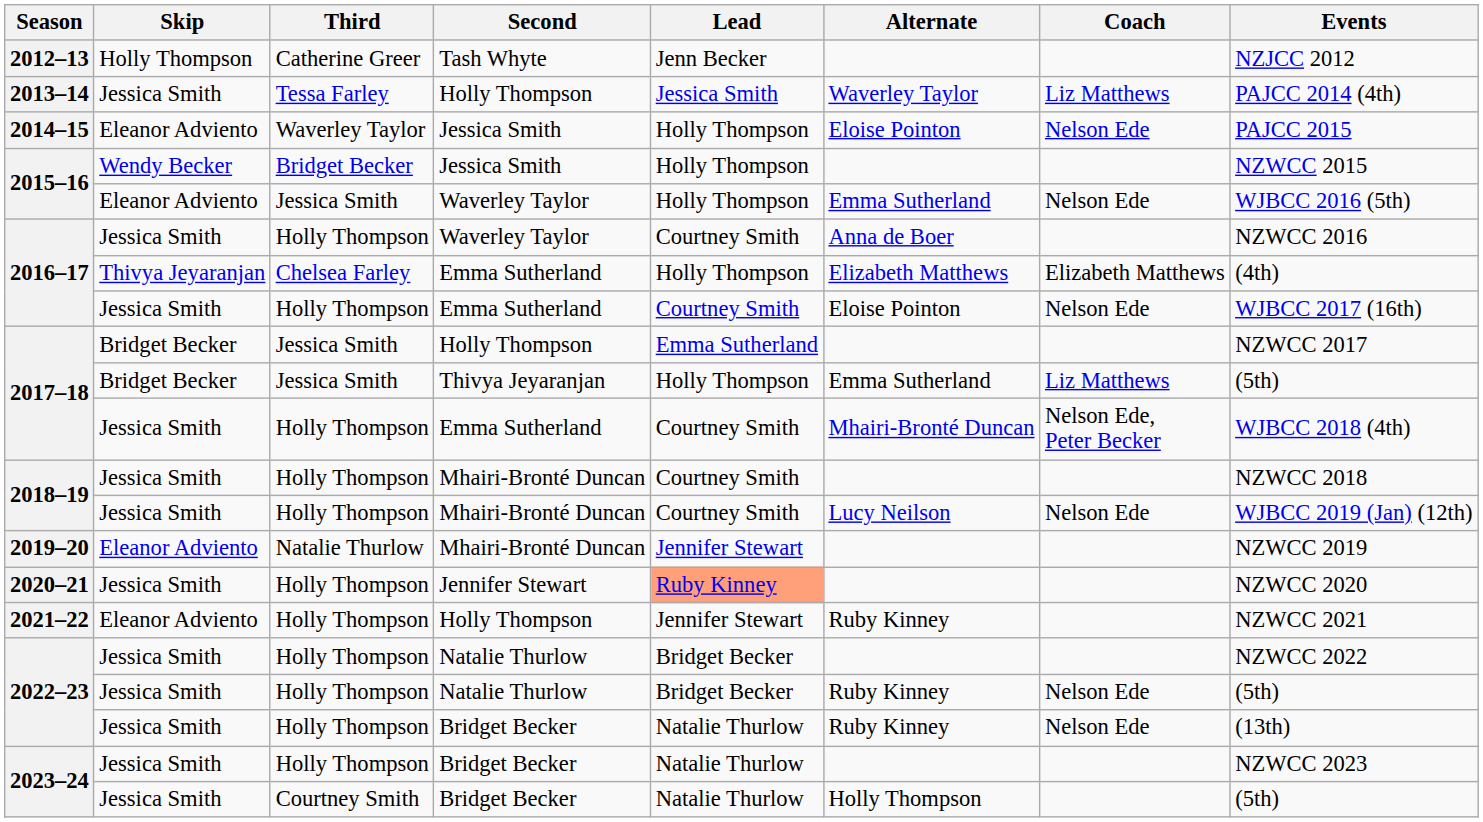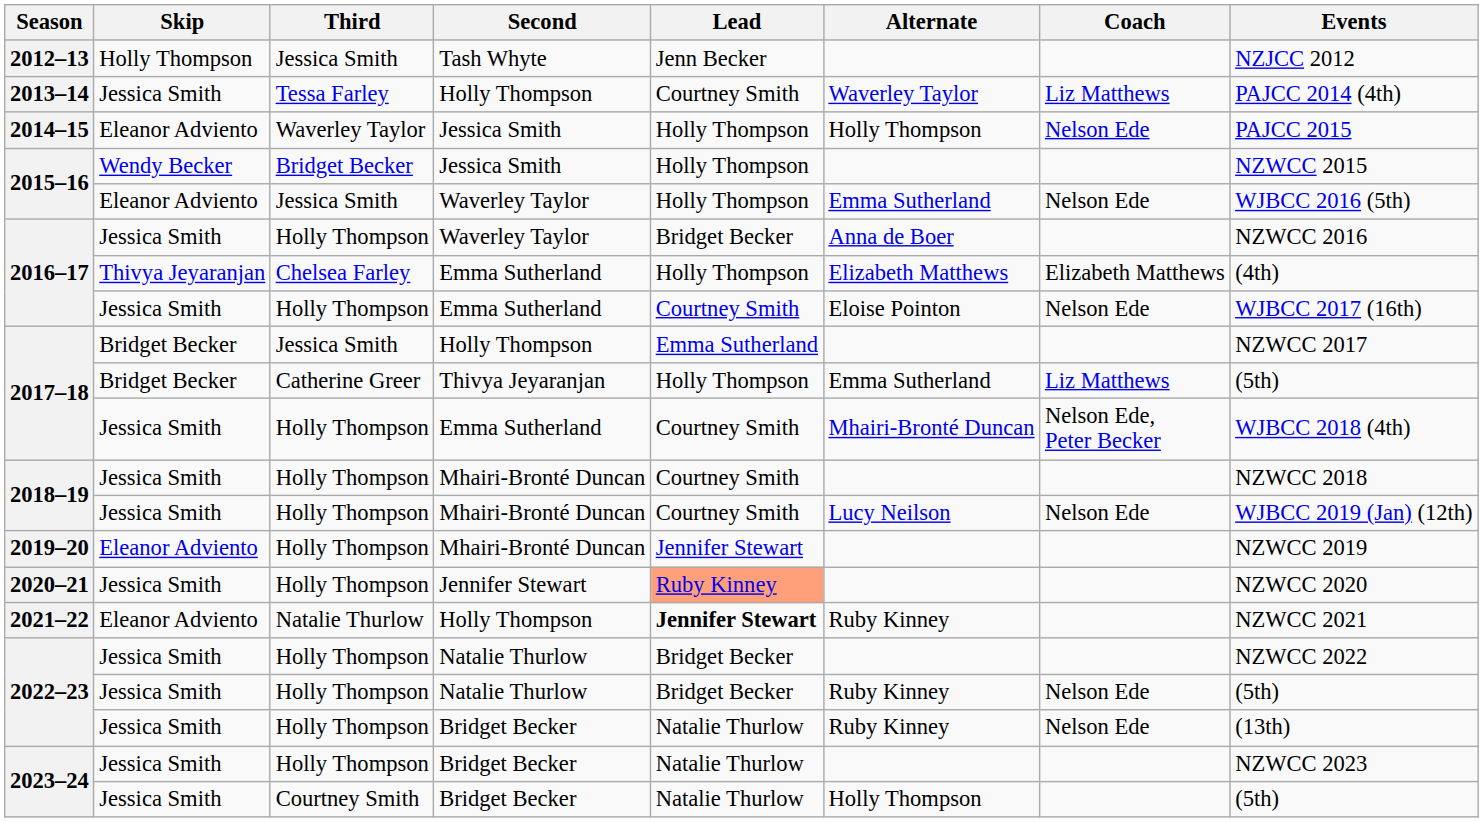 <table class="wikitable">
 <tr>
 <th scope="col">Season</th>
 <th scope="col">Skip</th>
 <th scope="col">Third</th>
 <th scope="col">Second</th>
 <th scope="col">Lead</th>
 <th scope="col">Alternate</th>
 <th scope="col">Coach</th>
 <th scope="col">Events</th>
 </tr>
 <tr>
 <th scope="row">2012–13</th>
 <td>Holly Thompson</td>
-<td>Catherine Greer</td>
+<td>Jessica Smith</td>
 <td>Tash Whyte</td>
 <td>Jenn Becker</td>
 <td></td>
 <td></td>
 <td><a href='#'>NZJCC</a> 2012 </td>
 </tr>
 <tr>
 <th scope="row">2013–14</th>
 <td>Jessica Smith</td>
 <td><a href='#'>Tessa Farley</a></td>
 <td>Holly Thompson</td>
-<td><a href='#'>Jessica Smith</a></td>
+<td>Courtney Smith</td>
 <td><a href='#'>Waverley Taylor</a></td>
 <td><a href='#'>Liz Matthews</a></td>
 <td><a href='#'>PAJCC 2014</a> (4th)</td>
 </tr>
 <tr>
 <th scope="row">2014–15</th>
 <td>Eleanor Adviento</td>
 <td>Waverley Taylor</td>
 <td>Jessica Smith</td>
 <td>Holly Thompson</td>
-<td><a href='#'>Eloise Pointon</a></td>
+<td>Holly Thompson</td>
 <td><a href='#'>Nelson Ede</a></td>
 <td><a href='#'>PAJCC 2015</a> </td>
 </tr>
 <tr>
 <th scope="row" rowspan="2">2015–16</th>
 <td><a href='#'>Wendy Becker</a></td>
 <td><a href='#'>Bridget Becker</a></td>
 <td>Jessica Smith</td>
 <td>Holly Thompson</td>
 <td></td>
 <td></td>
 <td><a href='#'>NZWCC</a> 2015 </td>
 </tr>
 <tr>
 <td>Eleanor Adviento</td>
 <td>Jessica Smith</td>
 <td>Waverley Taylor</td>
 <td>Holly Thompson</td>
 <td><a href='#'>Emma Sutherland</a></td>
 <td>Nelson Ede</td>
 <td><a href='#'>WJBCC 2016</a> (5th)</td>
 </tr>
 <tr>
 <th scope="row" rowspan="3">2016–17</th>
 <td>Jessica Smith</td>
 <td>Holly Thompson</td>
 <td>Waverley Taylor</td>
-<td>Courtney Smith</td>
+<td>Bridget Becker</td>
 <td><a href='#'>Anna de Boer</a></td>
 <td></td>
 <td>NZWCC 2016 </td>
 </tr>
 <tr>
 <td><a href='#'>Thivya Jeyaranjan</a></td>
 <td><a href='#'>Chelsea Farley</a></td>
 <td>Emma Sutherland</td>
 <td>Holly Thompson</td>
 <td><a href='#'>Elizabeth Matthews</a></td>
 <td>Elizabeth Matthews</td>
 <td> (4th)</td>
 </tr>
 <tr>
 <td>Jessica Smith</td>
 <td>Holly Thompson</td>
 <td>Emma Sutherland</td>
 <td><a href='#'>Courtney Smith</a></td>
 <td>Eloise Pointon</td>
 <td>Nelson Ede</td>
 <td><a href='#'>WJBCC 2017</a> (16th)</td>
 </tr>
 <tr>
 <th scope="row" rowspan=3>2017–18</th>
 <td>Bridget Becker</td>
 <td>Jessica Smith</td>
 <td>Holly Thompson</td>
 <td><a href='#'>Emma Sutherland</a></td>
 <td></td>
 <td></td>
 <td>NZWCC 2017 </td>
 </tr>
 <tr>
 <td>Bridget Becker</td>
-<td>Jessica Smith</td>
+<td>Catherine Greer</td>
 <td>Thivya Jeyaranjan</td>
 <td>Holly Thompson</td>
 <td>Emma Sutherland</td>
 <td><a href='#'>Liz Matthews</a></td>
 <td> (5th)</td>
 </tr>
 <tr>
 <td>Jessica Smith</td>
 <td>Holly Thompson</td>
 <td>Emma Sutherland</td>
 <td>Courtney Smith</td>
 <td><a href='#'>Mhairi-Bronté Duncan</a></td>
 <td>Nelson Ede,<br><a href='#'>Peter Becker</a></td>
 <td><a href='#'>WJBCC 2018</a> (4th)</td>
 </tr>
 <tr>
 <th scope="row" rowspan="2">2018–19</th>
 <td>Jessica Smith</td>
 <td>Holly Thompson</td>
 <td>Mhairi-Bronté Duncan</td>
 <td>Courtney Smith</td>
 <td></td>
 <td></td>
 <td>NZWCC 2018 </td>
 </tr>
 <tr>
 <td>Jessica Smith</td>
 <td>Holly Thompson</td>
 <td>Mhairi-Bronté Duncan</td>
 <td>Courtney Smith</td>
 <td><a href='#'>Lucy Neilson</a></td>
 <td>Nelson Ede</td>
 <td><a href='#'>WJBCC 2019 (Jan)</a> (12th)</td>
 </tr>
 <tr>
 <th scope="row">2019–20</th>
 <td><a href='#'>Eleanor Adviento</a></td>
-<td>Natalie Thurlow</td>
+<td>Holly Thompson</td>
 <td>Mhairi-Bronté Duncan</td>
 <td><a href='#'>Jennifer Stewart</a></td>
 <td></td>
 <td></td>
 <td>NZWCC 2019 </td>
 </tr>
 <tr>
 <th scope="row">2020–21</th>
 <td>Jessica Smith</td>
 <td>Holly Thompson</td>
 <td>Jennifer Stewart</td>
 <td style="background: lightsalmon;"><a href='#'>Ruby Kinney</a></td>
 <td></td>
 <td></td>
 <td>NZWCC 2020 </td>
 </tr>
 <tr>
 <th scope="row">2021–22</th>
 <td>Eleanor Adviento</td>
+<td>Natalie Thurlow</td>
 <td>Holly Thompson</td>
-<td>Holly Thompson</td>
-<td>Jennifer Stewart</td>
+<td><strong>Jennifer Stewart</strong></td>
 <td>Ruby Kinney</td>
 <td></td>
 <td>NZWCC 2021 </td>
 </tr>
 <tr>
 <th scope="row" rowspan="3">2022–23</th>
 <td>Jessica Smith</td>
 <td>Holly Thompson</td>
 <td>Natalie Thurlow</td>
 <td>Bridget Becker</td>
 <td></td>
 <td></td>
 <td>NZWCC 2022 </td>
 </tr>
 <tr>
 <td>Jessica Smith</td>
 <td>Holly Thompson</td>
 <td>Natalie Thurlow</td>
 <td>Bridget Becker</td>
 <td>Ruby Kinney</td>
 <td>Nelson Ede</td>
 <td> (5th)</td>
 </tr>
 <tr>
 <td>Jessica Smith</td>
 <td>Holly Thompson</td>
 <td>Bridget Becker</td>
 <td>Natalie Thurlow</td>
 <td>Ruby Kinney</td>
 <td>Nelson Ede</td>
 <td> (13th)</td>
 </tr>
 <tr>
 <th scope="row" rowspan="3">2023–24</th>
 <td>Jessica Smith</td>
 <td>Holly Thompson</td>
 <td>Bridget Becker</td>
 <td>Natalie Thurlow</td>
 <td></td>
 <td></td>
 <td>NZWCC 2023 </td>
 </tr>
 <tr>
 <td>Jessica Smith</td>
 <td>Courtney Smith</td>
 <td>Bridget Becker</td>
 <td>Natalie Thurlow</td>
 <td>Holly Thompson</td>
 <td></td>
 <td> (5th) <br> </td>
 </tr>
 </table>
